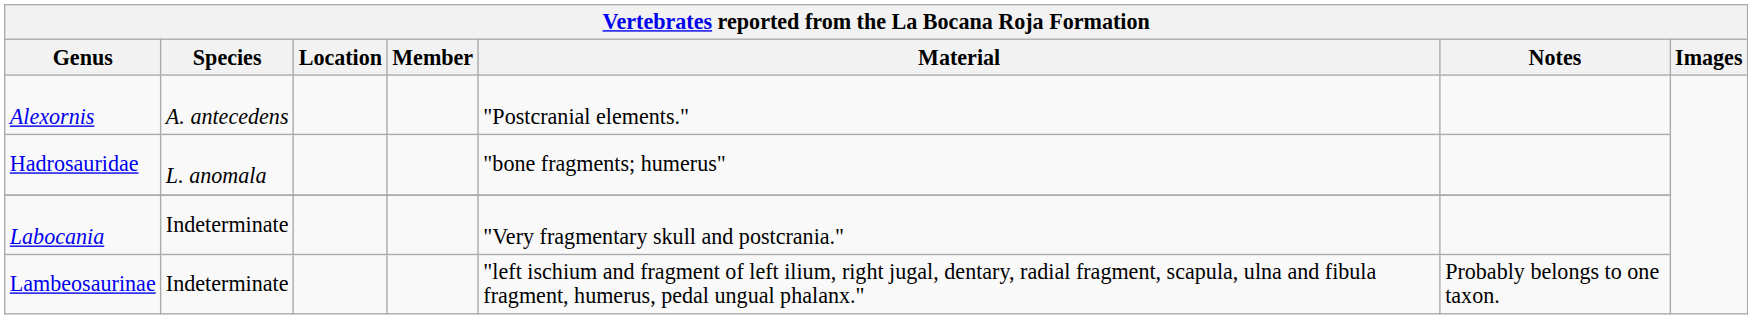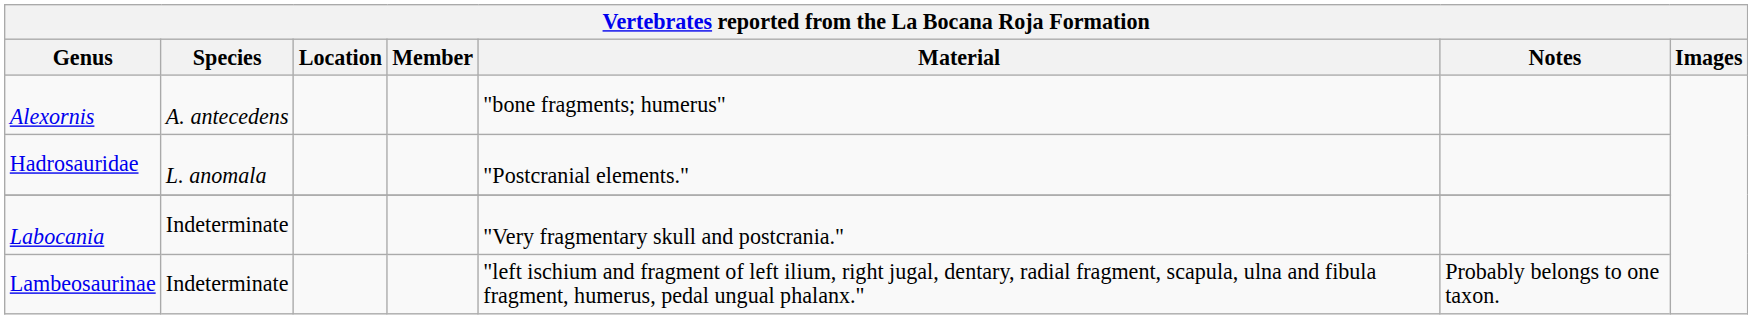 <table class="wikitable" align="center" width="100%">
 <tr>
 <th colspan="7" align="center"><strong><a href='#'>Vertebrates</a> reported from the La Bocana Roja Formation</strong></th>
 </tr>
 <tr>
 <th>Genus</th>
 <th>Species</th>
 <th>Location</th>
 <th>Member</th>
 <th>Material</th>
 <th>Notes</th>
 <th>Images</th>
 </tr>
 <tr>
 <td><br><em><a href='#'>Alexornis</a></em></td>
 <td><br><em>A. antecedens</em></td>
 <td></td>
 <td></td>
-<td><br>"Postcranial elements."</td>
+<td>"bone fragments; humerus"</td>
 <td></td>
 <td rowspan="101"><br></td>
 </tr>
 <tr>
 <td><a href='#'>Hadrosauridae</a></td>
 <td><br><em>L. anomala</em></td>
 <td></td>
 <td></td>
-<td>"bone fragments; humerus"</td>
+<td><br>"Postcranial elements."</td>
 <td></td>
 </tr>
 <tr>
 </tr>
 <tr>
 <td><br><em><a href='#'>Labocania</a></em></td>
 <td>Indeterminate</td>
 <td></td>
 <td></td>
 <td><br>"Very fragmentary skull and postcrania."</td>
 <td></td>
 </tr>
 <tr>
 <td><a href='#'>Lambeosaurinae</a></td>
 <td>Indeterminate</td>
 <td></td>
 <td></td>
 <td>"left ischium and fragment of left ilium, right jugal, dentary, radial fragment, scapula, ulna and fibula fragment, humerus, pedal ungual phalanx."</td>
 <td>Probably belongs to one taxon.</td>
 </tr>
 </table>
